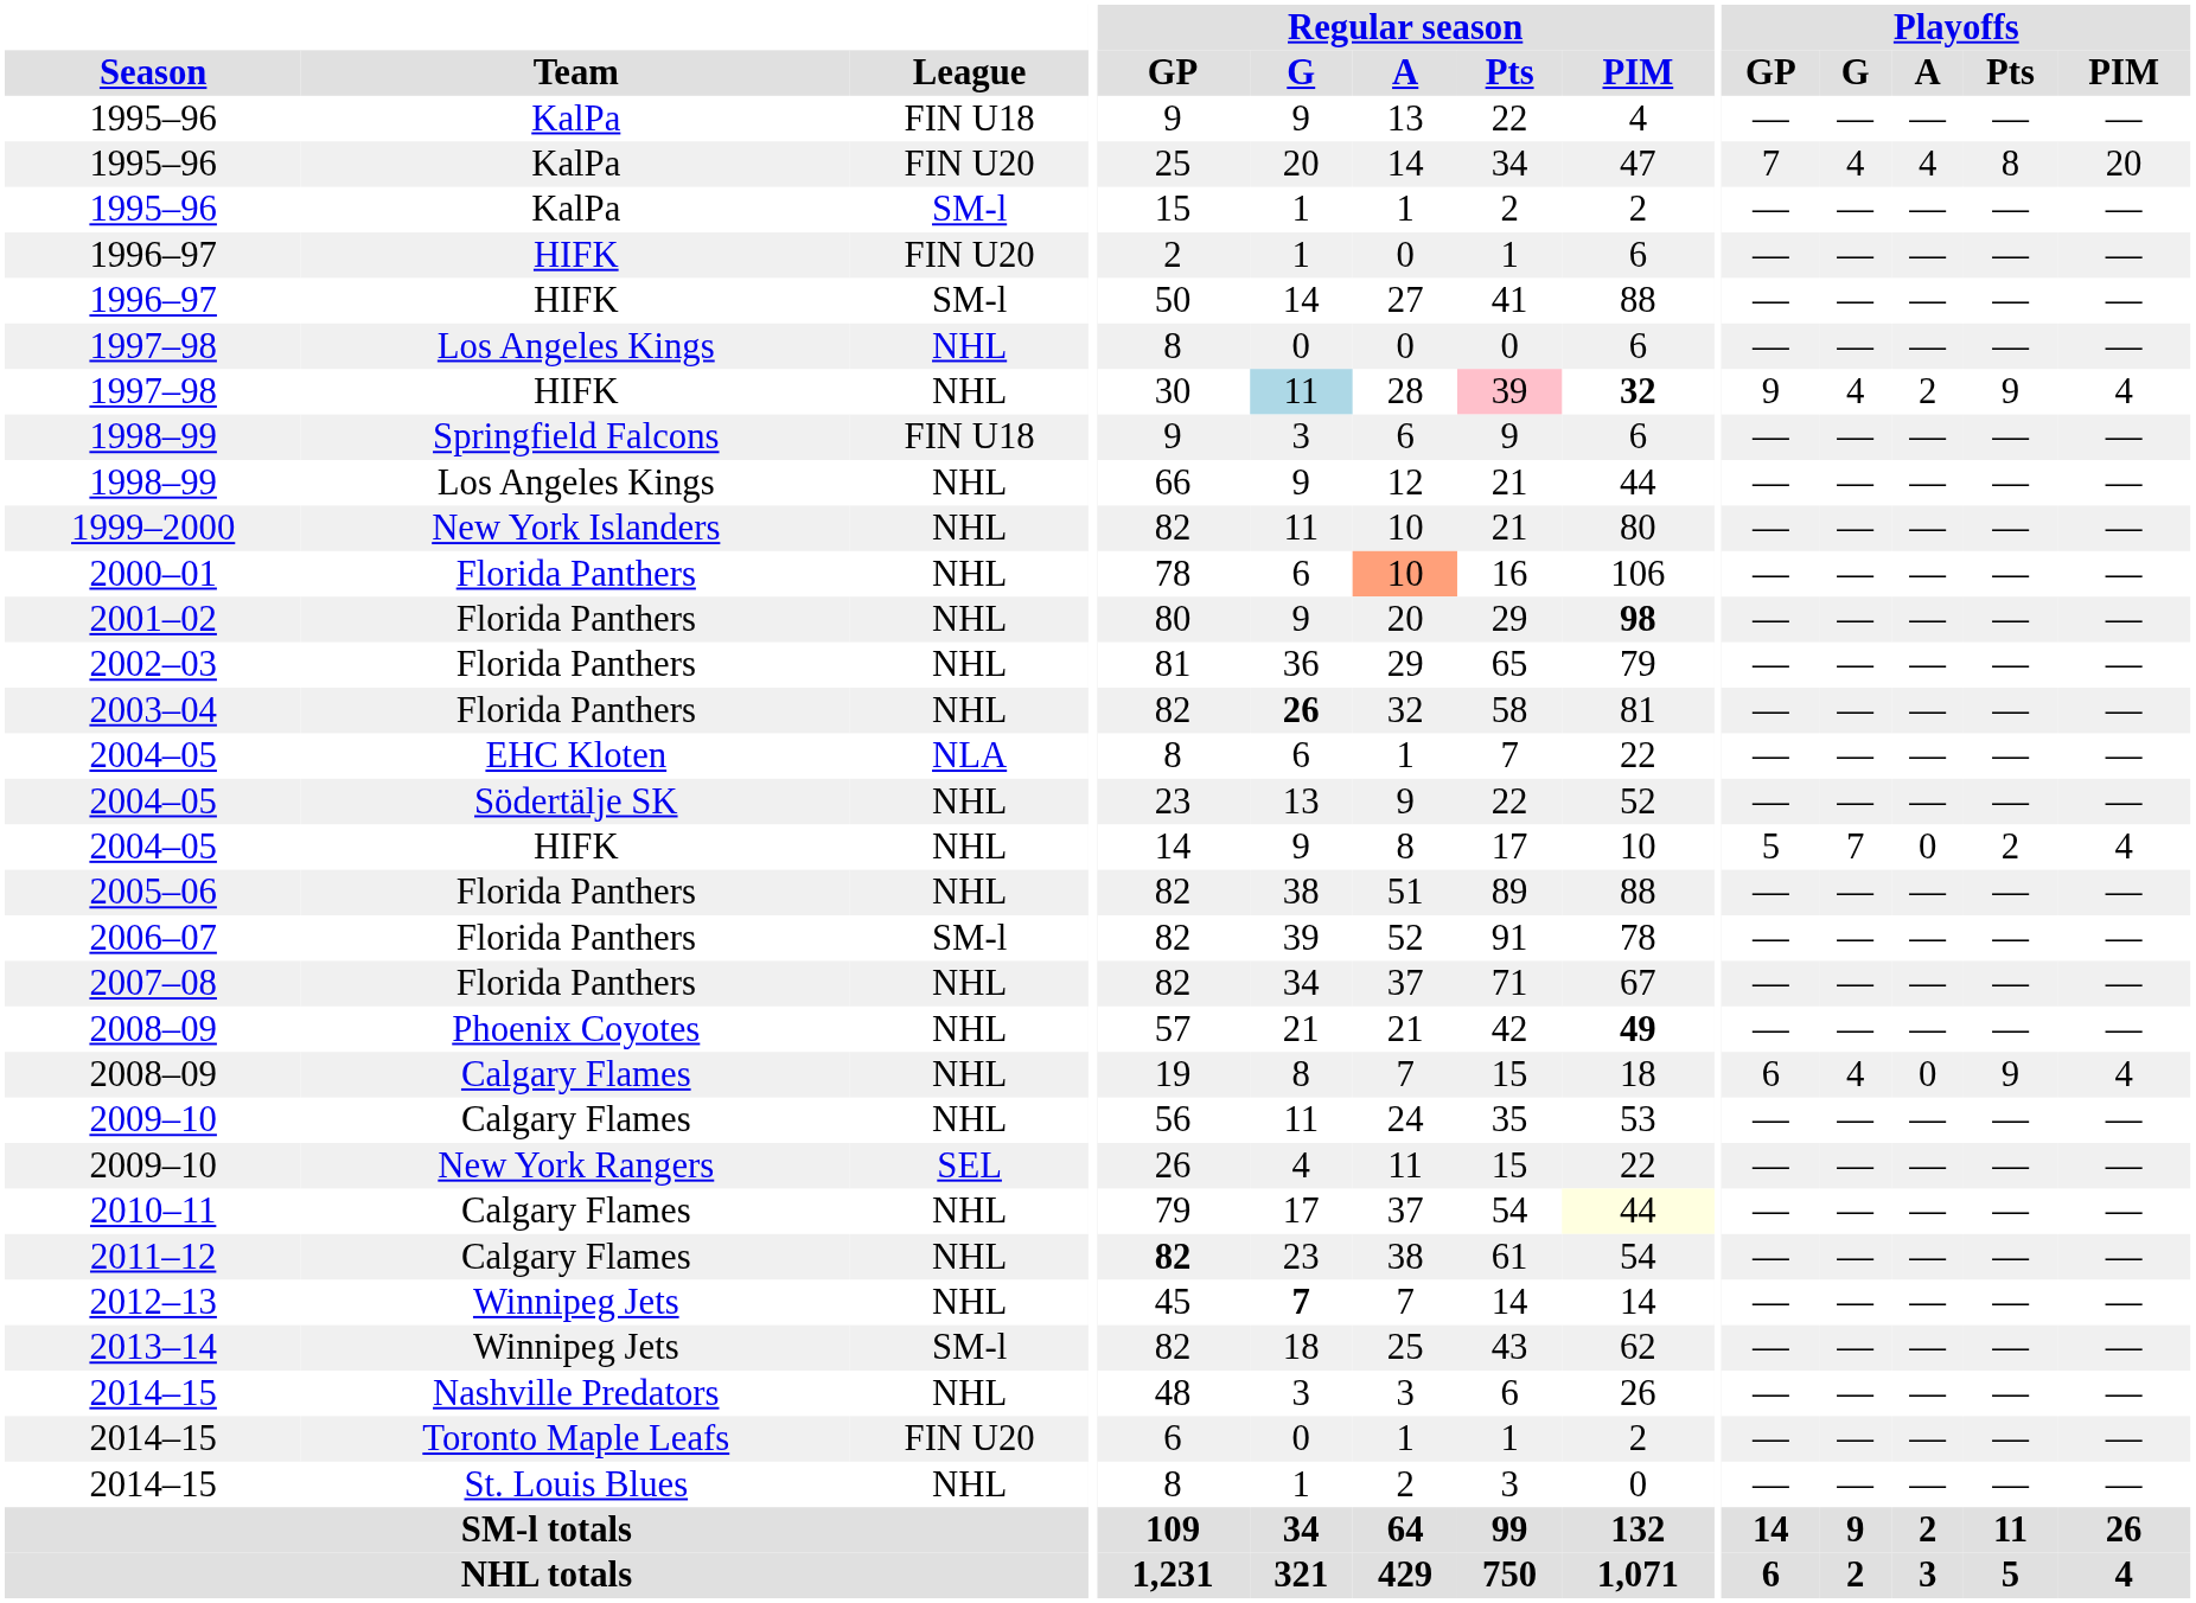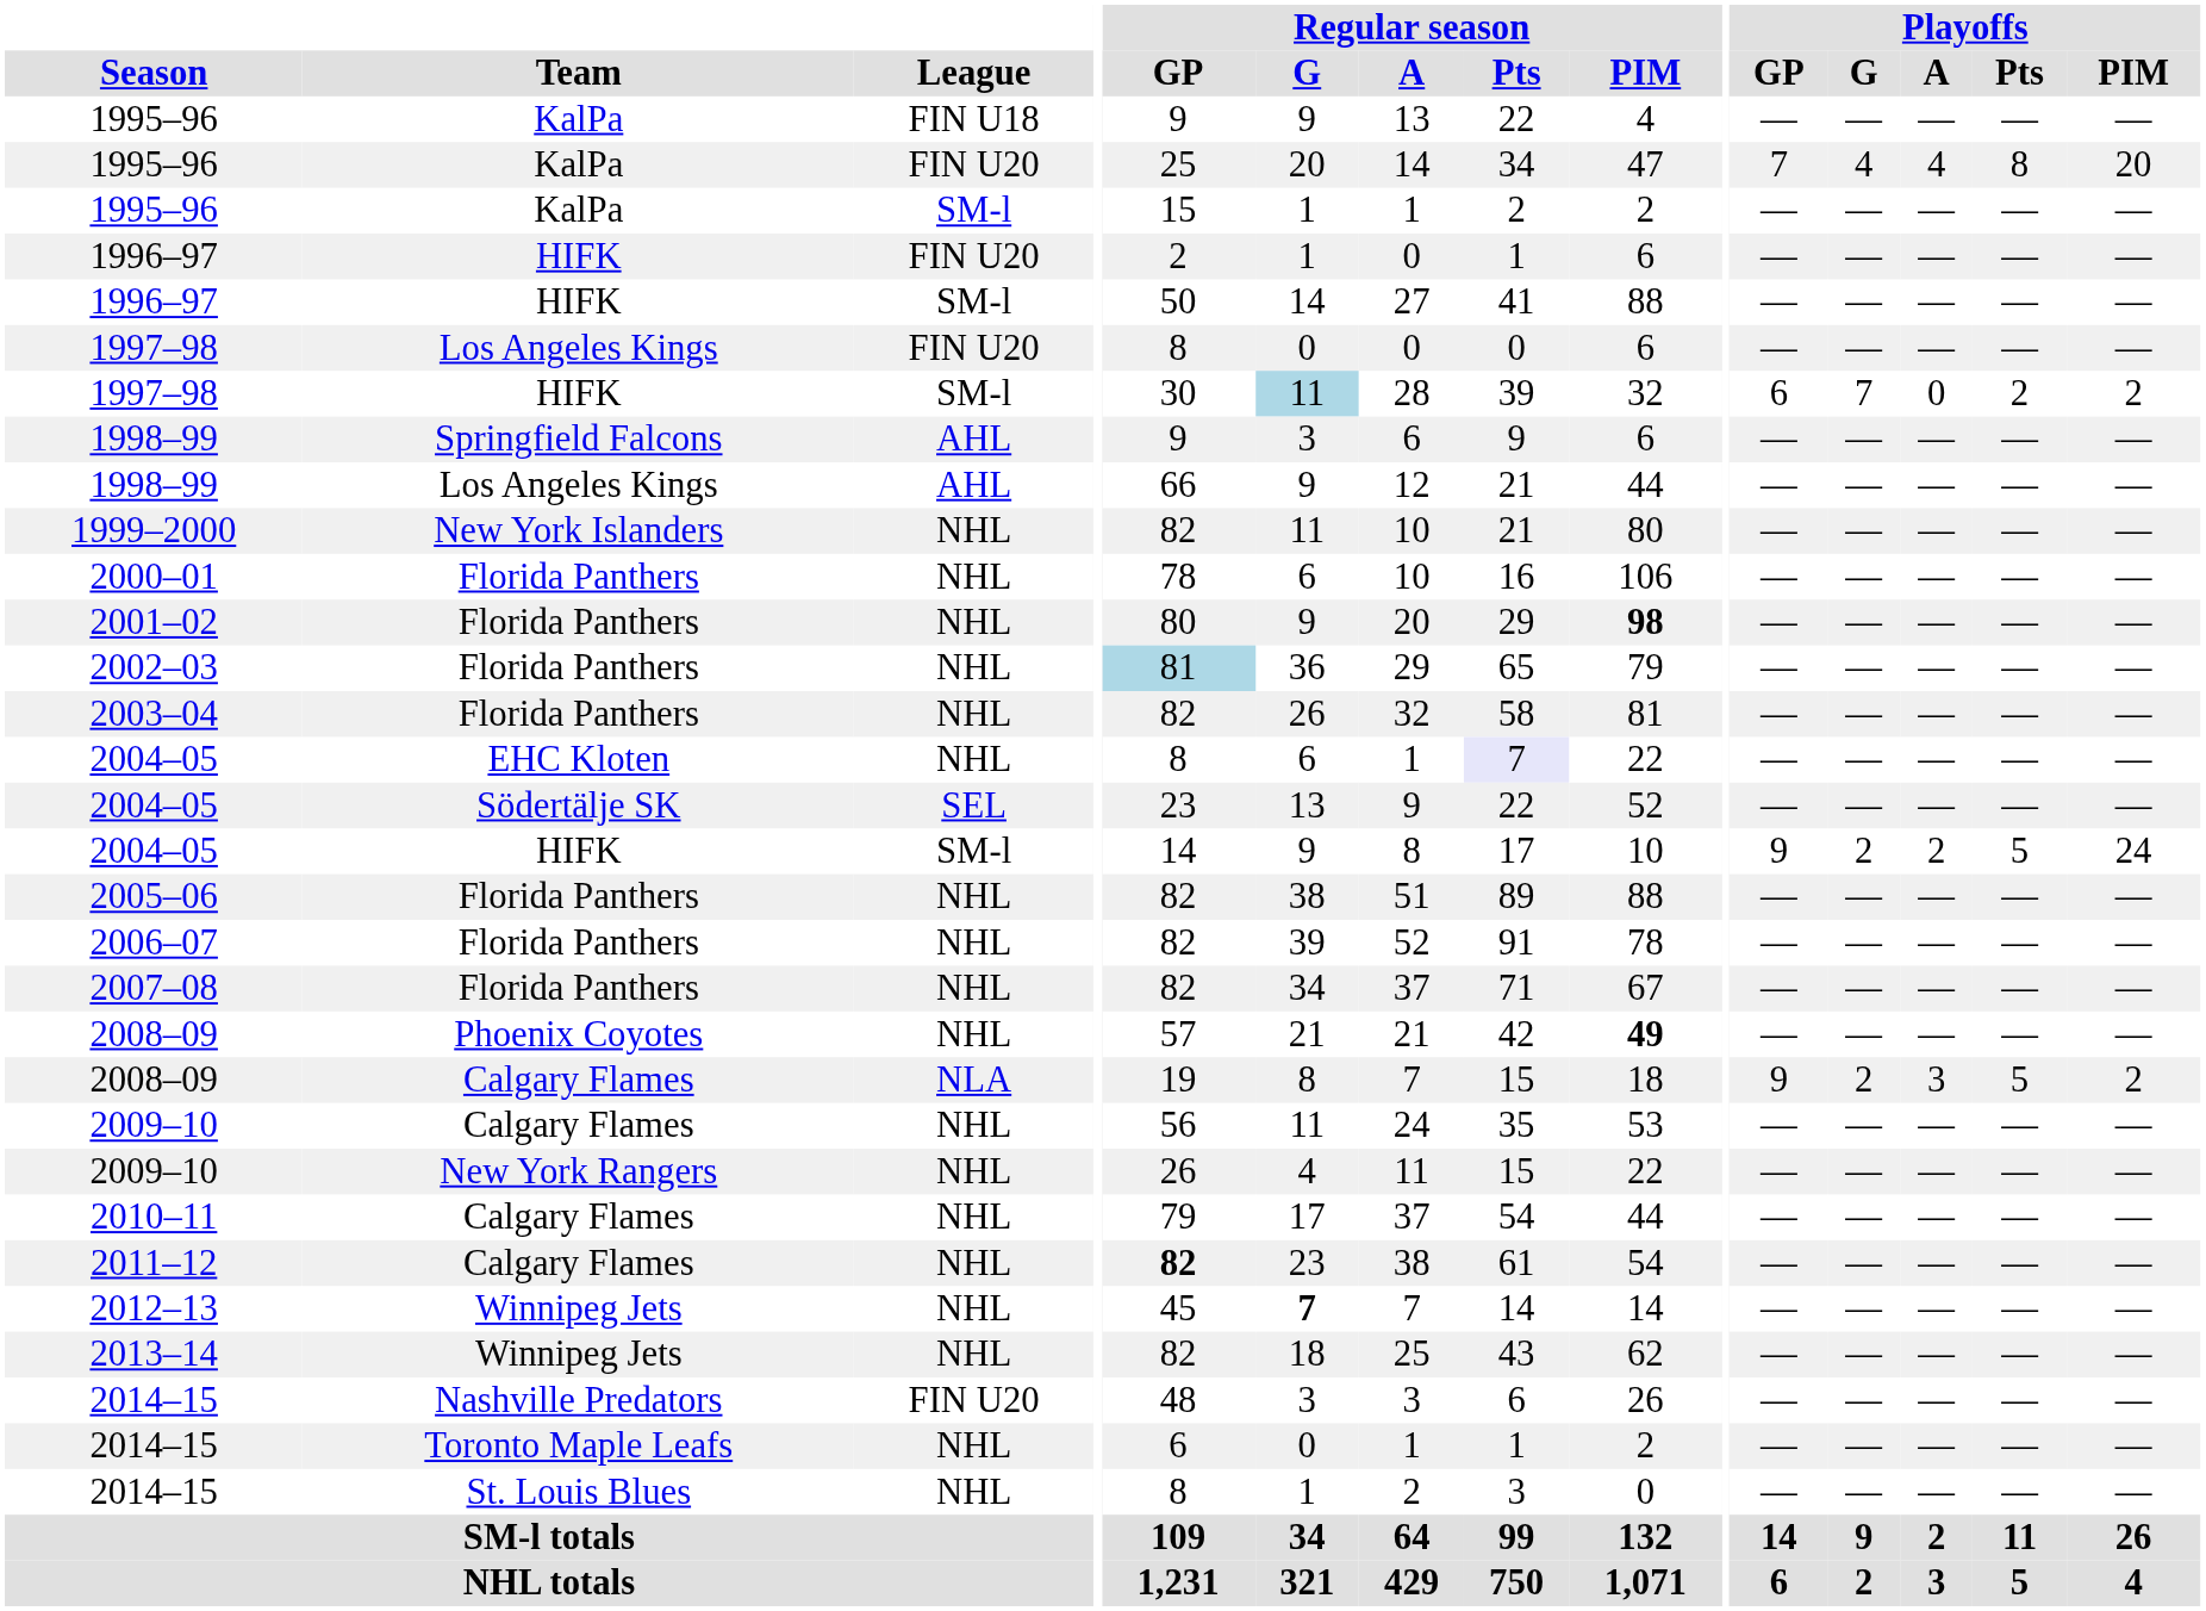 <table border="0" cellpadding="1" cellspacing="0" style="text-align:center; width:60em">
 <tr bgcolor="#e0e0e0">
 <th colspan="3" bgcolor="#ffffff"></th>
 <th rowspan="99" bgcolor="#ffffff"></th>
 <th colspan="5"><a href='#'>Regular season</a></th>
 <th rowspan="99" bgcolor="#ffffff"></th>
 <th colspan="5"><a href='#'>Playoffs</a></th>
 </tr>
 <tr bgcolor="#e0e0e0">
 <th><a href='#'>Season</a></th>
 <th>Team</th>
 <th>League</th>
 <th>GP</th>
 <th><a href='#'>G</a></th>
 <th><a href='#'>A</a></th>
 <th><a href='#'>Pts</a></th>
 <th><a href='#'>PIM</a></th>
 <th>GP</th>
 <th>G</th>
 <th>A</th>
 <th>Pts</th>
 <th>PIM</th>
 </tr>
 <tr>
 <td>1995–96</td>
 <td><a href='#'>KalPa</a></td>
 <td>FIN U18</td>
 <td>9</td>
 <td>9</td>
 <td>13</td>
 <td>22</td>
 <td>4</td>
 <td>—</td>
 <td>—</td>
 <td>—</td>
 <td>—</td>
 <td>—</td>
 </tr>
 <tr bgcolor="#f0f0f0">
 <td>1995–96</td>
 <td>KalPa</td>
 <td>FIN U20</td>
 <td>25</td>
 <td>20</td>
 <td>14</td>
 <td>34</td>
 <td>47</td>
 <td>7</td>
 <td>4</td>
 <td>4</td>
 <td>8</td>
 <td>20</td>
 </tr>
 <tr>
 <td><a href='#'>1995–96</a></td>
 <td>KalPa</td>
 <td><a href='#'>SM-l</a></td>
 <td>15</td>
 <td>1</td>
 <td>1</td>
 <td>2</td>
 <td>2</td>
 <td>—</td>
 <td>—</td>
 <td>—</td>
 <td>—</td>
 <td>—</td>
 </tr>
 <tr bgcolor="#f0f0f0">
 <td>1996–97</td>
 <td><a href='#'>HIFK</a></td>
 <td>FIN U20</td>
 <td>2</td>
 <td>1</td>
 <td>0</td>
 <td>1</td>
 <td>6</td>
 <td>—</td>
 <td>—</td>
 <td>—</td>
 <td>—</td>
 <td>—</td>
 </tr>
 <tr>
 <td><a href='#'>1996–97</a></td>
 <td>HIFK</td>
 <td>SM-l</td>
 <td>50</td>
 <td>14</td>
 <td>27</td>
 <td>41</td>
 <td>88</td>
 <td>—</td>
 <td>—</td>
 <td>—</td>
 <td>—</td>
 <td>—</td>
 </tr>
 <tr bgcolor="#f0f0f0">
 <td><a href='#'>1997–98</a></td>
 <td><a href='#'>Los Angeles Kings</a></td>
-<td><a href='#'>NHL</a></td>
+<td>FIN U20</td>
 <td>8</td>
 <td>0</td>
 <td>0</td>
 <td>0</td>
 <td>6</td>
 <td>—</td>
 <td>—</td>
 <td>—</td>
 <td>—</td>
 <td>—</td>
 </tr>
 <tr>
 <td><a href='#'>1997–98</a></td>
 <td>HIFK</td>
-<td>NHL</td>
+<td>SM-l</td>
 <td>30</td>
 <td style="background: lightblue;">11</td>
 <td>28</td>
-<td style="background: pink;">39</td>
-<td><strong>32</strong></td>
-<td>9</td>
-<td>4</td>
+<td>39</td>
+<td>32</td>
+<td>6</td>
+<td>7</td>
+<td>0</td>
 <td>2</td>
-<td>9</td>
-<td>4</td>
+<td>2</td>
 </tr>
 <tr bgcolor="#f0f0f0">
 <td><a href='#'>1998–99</a></td>
 <td><a href='#'>Springfield Falcons</a></td>
-<td>FIN U18</td>
+<td><a href='#'>AHL</a></td>
 <td>9</td>
 <td>3</td>
 <td>6</td>
 <td>9</td>
 <td>6</td>
 <td>—</td>
 <td>—</td>
 <td>—</td>
 <td>—</td>
 <td>—</td>
 </tr>
 <tr>
 <td><a href='#'>1998–99</a></td>
 <td>Los Angeles Kings</td>
-<td>NHL</td>
+<td><a href='#'>AHL</a></td>
 <td>66</td>
 <td>9</td>
 <td>12</td>
 <td>21</td>
 <td>44</td>
 <td>—</td>
 <td>—</td>
 <td>—</td>
 <td>—</td>
 <td>—</td>
 </tr>
 <tr bgcolor="#f0f0f0">
 <td><a href='#'>1999–2000</a></td>
 <td><a href='#'>New York Islanders</a></td>
 <td>NHL</td>
 <td>82</td>
 <td>11</td>
 <td>10</td>
 <td>21</td>
 <td>80</td>
 <td>—</td>
 <td>—</td>
 <td>—</td>
 <td>—</td>
 <td>—</td>
 </tr>
 <tr>
 <td><a href='#'>2000–01</a></td>
 <td><a href='#'>Florida Panthers</a></td>
 <td>NHL</td>
 <td>78</td>
 <td>6</td>
-<td style="background: lightsalmon;">10</td>
+<td>10</td>
 <td>16</td>
 <td>106</td>
 <td>—</td>
 <td>—</td>
 <td>—</td>
 <td>—</td>
 <td>—</td>
 </tr>
 <tr bgcolor="#f0f0f0">
 <td><a href='#'>2001–02</a></td>
 <td>Florida Panthers</td>
 <td>NHL</td>
 <td>80</td>
 <td>9</td>
 <td>20</td>
 <td>29</td>
 <td><strong>98</strong></td>
 <td>—</td>
 <td>—</td>
 <td>—</td>
 <td>—</td>
 <td>—</td>
 </tr>
 <tr>
 <td><a href='#'>2002–03</a></td>
 <td>Florida Panthers</td>
 <td>NHL</td>
-<td>81</td>
+<td style="background: lightblue;">81</td>
 <td>36</td>
 <td>29</td>
 <td>65</td>
 <td>79</td>
 <td>—</td>
 <td>—</td>
 <td>—</td>
 <td>—</td>
 <td>—</td>
 </tr>
 <tr bgcolor="#f0f0f0">
 <td><a href='#'>2003–04</a></td>
 <td>Florida Panthers</td>
 <td>NHL</td>
 <td>82</td>
-<td><strong>26</strong></td>
+<td>26</td>
 <td>32</td>
 <td>58</td>
 <td>81</td>
 <td>—</td>
 <td>—</td>
 <td>—</td>
 <td>—</td>
 <td>—</td>
 </tr>
 <tr>
 <td><a href='#'>2004–05</a></td>
 <td><a href='#'>EHC Kloten</a></td>
-<td><a href='#'>NLA</a></td>
+<td>NHL</td>
 <td>8</td>
 <td>6</td>
 <td>1</td>
-<td>7</td>
+<td style="background: lavender;">7</td>
 <td>22</td>
 <td>—</td>
 <td>—</td>
 <td>—</td>
 <td>—</td>
 <td>—</td>
 </tr>
 <tr bgcolor="#f0f0f0">
 <td><a href='#'>2004–05</a></td>
 <td><a href='#'>Södertälje SK</a></td>
-<td>NHL</td>
+<td><a href='#'>SEL</a></td>
 <td>23</td>
 <td>13</td>
 <td>9</td>
 <td>22</td>
 <td>52</td>
 <td>—</td>
 <td>—</td>
 <td>—</td>
 <td>—</td>
 <td>—</td>
 </tr>
 <tr>
 <td><a href='#'>2004–05</a></td>
 <td>HIFK</td>
-<td>NHL</td>
+<td>SM-l</td>
 <td>14</td>
 <td>9</td>
 <td>8</td>
 <td>17</td>
 <td>10</td>
+<td>9</td>
+<td>2</td>
+<td>2</td>
 <td>5</td>
-<td>7</td>
-<td>0</td>
-<td>2</td>
-<td>4</td>
+<td>24</td>
 </tr>
 <tr bgcolor="#f0f0f0">
 <td><a href='#'>2005–06</a></td>
 <td>Florida Panthers</td>
 <td>NHL</td>
 <td>82</td>
 <td>38</td>
 <td>51</td>
 <td>89</td>
 <td>88</td>
 <td>—</td>
 <td>—</td>
 <td>—</td>
 <td>—</td>
 <td>—</td>
 </tr>
 <tr>
 <td><a href='#'>2006–07</a></td>
 <td>Florida Panthers</td>
-<td>SM-l</td>
+<td>NHL</td>
 <td>82</td>
 <td>39</td>
 <td>52</td>
 <td>91</td>
 <td>78</td>
 <td>—</td>
 <td>—</td>
 <td>—</td>
 <td>—</td>
 <td>—</td>
 </tr>
 <tr bgcolor="#f0f0f0">
 <td><a href='#'>2007–08</a></td>
 <td>Florida Panthers</td>
 <td>NHL</td>
 <td>82</td>
 <td>34</td>
 <td>37</td>
 <td>71</td>
 <td>67</td>
 <td>—</td>
 <td>—</td>
 <td>—</td>
 <td>—</td>
 <td>—</td>
 </tr>
 <tr>
 <td><a href='#'>2008–09</a></td>
 <td><a href='#'>Phoenix Coyotes</a></td>
 <td>NHL</td>
 <td>57</td>
 <td>21</td>
 <td>21</td>
 <td>42</td>
 <td><strong>49</strong></td>
 <td>—</td>
 <td>—</td>
 <td>—</td>
 <td>—</td>
 <td>—</td>
 </tr>
 <tr bgcolor="#f0f0f0">
 <td>2008–09</td>
 <td><a href='#'>Calgary Flames</a></td>
-<td>NHL</td>
+<td><a href='#'>NLA</a></td>
 <td>19</td>
 <td>8</td>
 <td>7</td>
 <td>15</td>
 <td>18</td>
-<td>6</td>
-<td>4</td>
-<td>0</td>
 <td>9</td>
-<td>4</td>
+<td>2</td>
+<td>3</td>
+<td>5</td>
+<td>2</td>
 </tr>
 <tr>
 <td><a href='#'>2009–10</a></td>
 <td>Calgary Flames</td>
 <td>NHL</td>
 <td>56</td>
 <td>11</td>
 <td>24</td>
 <td>35</td>
 <td>53</td>
 <td>—</td>
 <td>—</td>
 <td>—</td>
 <td>—</td>
 <td>—</td>
 </tr>
 <tr bgcolor="#f0f0f0">
 <td>2009–10</td>
 <td><a href='#'>New York Rangers</a></td>
-<td><a href='#'>SEL</a></td>
+<td>NHL</td>
 <td>26</td>
 <td>4</td>
 <td>11</td>
 <td>15</td>
 <td>22</td>
 <td>—</td>
 <td>—</td>
 <td>—</td>
 <td>—</td>
 <td>—</td>
 </tr>
 <tr>
 <td><a href='#'>2010–11</a></td>
 <td>Calgary Flames</td>
 <td>NHL</td>
 <td>79</td>
 <td>17</td>
 <td>37</td>
 <td>54</td>
-<td style="background: lightyellow;">44</td>
+<td>44</td>
 <td>—</td>
 <td>—</td>
 <td>—</td>
 <td>—</td>
 <td>—</td>
 </tr>
 <tr bgcolor="#f0f0f0">
 <td><a href='#'>2011–12</a></td>
 <td>Calgary Flames</td>
 <td>NHL</td>
 <td><strong>82</strong></td>
 <td>23</td>
 <td>38</td>
 <td>61</td>
 <td>54</td>
 <td>—</td>
 <td>—</td>
 <td>—</td>
 <td>—</td>
 <td>—</td>
 </tr>
 <tr>
 <td><a href='#'>2012–13</a></td>
 <td><a href='#'>Winnipeg Jets</a></td>
 <td>NHL</td>
 <td>45</td>
 <td><strong>7</strong></td>
 <td>7</td>
 <td>14</td>
 <td>14</td>
 <td>—</td>
 <td>—</td>
 <td>—</td>
 <td>—</td>
 <td>—</td>
 </tr>
 <tr bgcolor="#f0f0f0">
 <td><a href='#'>2013–14</a></td>
 <td>Winnipeg Jets</td>
-<td>SM-l</td>
+<td>NHL</td>
 <td>82</td>
 <td>18</td>
 <td>25</td>
 <td>43</td>
 <td>62</td>
 <td>—</td>
 <td>—</td>
 <td>—</td>
 <td>—</td>
 <td>—</td>
 </tr>
 <tr>
 <td><a href='#'>2014–15</a></td>
 <td><a href='#'>Nashville Predators</a></td>
-<td>NHL</td>
+<td>FIN U20</td>
 <td>48</td>
 <td>3</td>
 <td>3</td>
 <td>6</td>
 <td>26</td>
 <td>—</td>
 <td>—</td>
 <td>—</td>
 <td>—</td>
 <td>—</td>
 </tr>
 <tr bgcolor="#f0f0f0">
 <td>2014–15</td>
 <td><a href='#'>Toronto Maple Leafs</a></td>
-<td>FIN U20</td>
+<td>NHL</td>
 <td>6</td>
 <td>0</td>
 <td>1</td>
 <td>1</td>
 <td>2</td>
 <td>—</td>
 <td>—</td>
 <td>—</td>
 <td>—</td>
 <td>—</td>
 </tr>
 <tr>
 <td>2014–15</td>
 <td><a href='#'>St. Louis Blues</a></td>
 <td>NHL</td>
 <td>8</td>
 <td>1</td>
 <td>2</td>
 <td>3</td>
 <td>0</td>
 <td>—</td>
 <td>—</td>
 <td>—</td>
 <td>—</td>
 <td>—</td>
 </tr>
 <tr bgcolor="#e0e0e0">
 <th colspan="3">SM-l totals</th>
 <th>109</th>
 <th>34</th>
 <th>64</th>
 <th>99</th>
 <th>132</th>
 <th>14</th>
 <th>9</th>
 <th>2</th>
 <th>11</th>
 <th>26</th>
 </tr>
 <tr bgcolor="#e0e0e0">
 <th colspan="3">NHL totals</th>
 <th>1,231</th>
 <th>321</th>
 <th>429</th>
 <th>750</th>
 <th>1,071</th>
 <th>6</th>
 <th>2</th>
 <th>3</th>
 <th>5</th>
 <th>4</th>
 </tr>
 </table>
